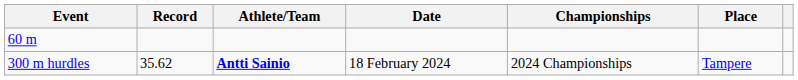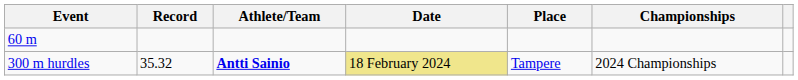 <table class="wikitable" style="font-size:95%; width: 95%;">
 <tr>
 <th>Event</th>
 <th>Record</th>
 <th>Athlete/Team</th>
 <th>Date</th>
+<th>Place</th>
 <th>Championships</th>
-<th>Place</th>
 <th></th>
 </tr>
 <tr>
 <td><a href='#'>60 m</a></td>
 <td></td>
 <td></td>
 <td></td>
 <td></td>
 <td></td>
 <td></td>
 </tr>
 <tr>
 <td><a href='#'>300 m hurdles</a></td>
-<td>35.62  </td>
+<td>35.32  </td>
 <td><strong><a href='#'>Antti Sainio</a></strong></td>
-<td>18 February 2024</td>
+<td style="background: khaki;">18 February 2024</td>
+<td><a href='#'>Tampere</a></td>
 <td>2024 Championships</td>
-<td><a href='#'>Tampere</a></td>
 <td></td>
 </tr>
 </table>
